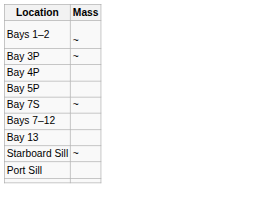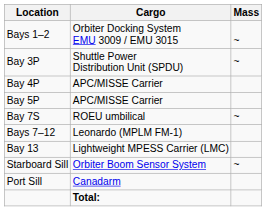 <table class="wikitable">
 <tr>
 <th>Location</th>
+<th>Cargo</th>
 <th>Mass</th>
 </tr>
 <tr>
 <td>Bays 1–2</td>
+<td>Orbiter Docking System <br> <a href='#'>EMU</a> 3009 / EMU 3015</td>
 <td> <br> ~</td>
 </tr>
 <tr>
 <td>Bay 3P</td>
+<td>Shuttle Power <br> Distribution Unit (SPDU)</td>
 <td>~</td>
 </tr>
 <tr>
 <td>Bay 4P</td>
+<td>APC/MISSE Carrier</td>
 <td></td>
 </tr>
 <tr>
 <td>Bay 5P</td>
+<td>APC/MISSE Carrier</td>
 <td></td>
 </tr>
 <tr>
 <td>Bay 7S</td>
+<td>ROEU umbilical</td>
 <td>~</td>
 </tr>
 <tr>
 <td>Bays 7–12</td>
+<td>Leonardo  (MPLM FM-1)</td>
 <td></td>
 </tr>
 <tr>
 <td>Bay 13</td>
+<td>Lightweight MPESS Carrier (LMC)</td>
 <td></td>
 </tr>
 <tr>
 <td>Starboard Sill</td>
+<td><a href='#'>Orbiter Boom Sensor System</a></td>
 <td>~</td>
 </tr>
 <tr>
 <td>Port Sill</td>
+<td><a href='#'>Canadarm</a></td>
 <td></td>
 </tr>
 <tr>
 <td></td>
+<td><strong>Total:</strong></td>
 <td><strong></strong></td>
 </tr>
 </table>
